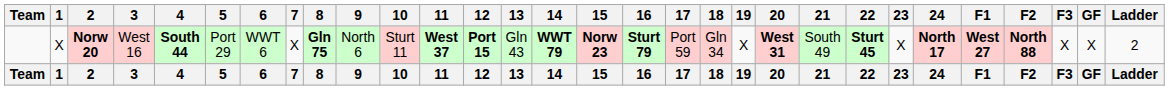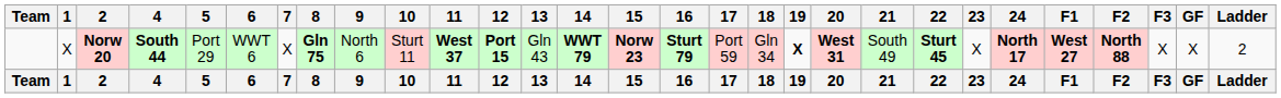 <table class="wikitable sortable" style="font-size:85%; text-align:center; width:90%">
 <tr valign="top">
 <th valign="middle">Team</th>
 <th>1</th>
 <th>2</th>
-<th>3</th>
 <th>4</th>
 <th>5</th>
 <th>6</th>
 <th>7</th>
 <th>8</th>
 <th>9</th>
 <th>10</th>
 <th>11</th>
 <th>12</th>
 <th>13</th>
 <th>14</th>
 <th>15</th>
 <th>16</th>
 <th>17</th>
 <th>18</th>
 <th>19</th>
 <th>20</th>
 <th>21</th>
 <th>22</th>
 <th>23</th>
 <th>24</th>
 <th>F1</th>
 <th>F2</th>
 <th>F3</th>
 <th>GF</th>
 <th valign="middle">Ladder</th>
 </tr>
 <tr>
 <td align="left"></td>
 <td>X</td>
 <td style="background:#FFCFCF;"><strong>Norw</strong><br><strong>20</strong></td>
-<td style="background:#FFCFCF;">West<br>16</td>
 <td style="background:#cfc;"><strong>South</strong><br><strong>44</strong></td>
 <td style="background:#cfc;">Port<br>29</td>
 <td style="background:#cfc;">WWT<br>6</td>
 <td>X</td>
 <td style="background:#cfc;"><strong>Gln</strong><br><strong>75</strong></td>
 <td style="background:#cfc;">North<br>6</td>
 <td style="background:#FFCFCF;">Sturt<br>11</td>
 <td style="background:#cfc;"><strong>West</strong><br><strong>37</strong></td>
 <td style="background:#cfc;"><strong>Port</strong><br><strong>15</strong></td>
 <td style="background:#cfc;">Gln<br>43</td>
 <td style="background:#cfc;"><strong>WWT</strong><br><strong>79</strong></td>
 <td style="background:#FFCFCF;"><strong>Norw<br>23</strong></td>
 <td style="background:#cfc;"><strong>Sturt</strong><br><strong>79</strong></td>
 <td style="background:#FFCFCF;">Port<br>59</td>
 <td style="background:#FFCFCF;">Gln<br>34</td>
-<td>X</td>
+<td><strong>X</strong></td>
 <td style="background:#FFCFCF;"><strong>West</strong><br><strong>31</strong></td>
 <td style="background:#cfc;">South<br>49</td>
 <td style="background:#cfc;"><strong>Sturt</strong><br><strong>45</strong></td>
 <td>X</td>
 <td style="background:#FFCFCF;"><strong>North</strong><br><strong>17</strong></td>
 <td style="background:#FFCFCF;"><strong>West</strong><br><strong>27</strong></td>
 <td style="background:#FFCFCF;"><strong>North</strong><br><strong>88</strong></td>
 <td>X</td>
 <td>X</td>
 <td>2</td>
 </tr>
 <tr valign="top">
 <th valign="middle">Team</th>
 <th>1</th>
 <th>2</th>
-<th>3</th>
 <th>4</th>
 <th>5</th>
 <th>6</th>
 <th>7</th>
 <th>8</th>
 <th>9</th>
 <th>10</th>
 <th>11</th>
 <th>12</th>
 <th>13</th>
 <th>14</th>
 <th>15</th>
 <th>16</th>
 <th>17</th>
 <th>18</th>
 <th>19</th>
 <th>20</th>
 <th>21</th>
 <th>22</th>
 <th>23</th>
 <th>24</th>
 <th>F1</th>
 <th>F2</th>
 <th>F3</th>
 <th>GF</th>
 <th valign="middle">Ladder</th>
 </tr>
 </table>
